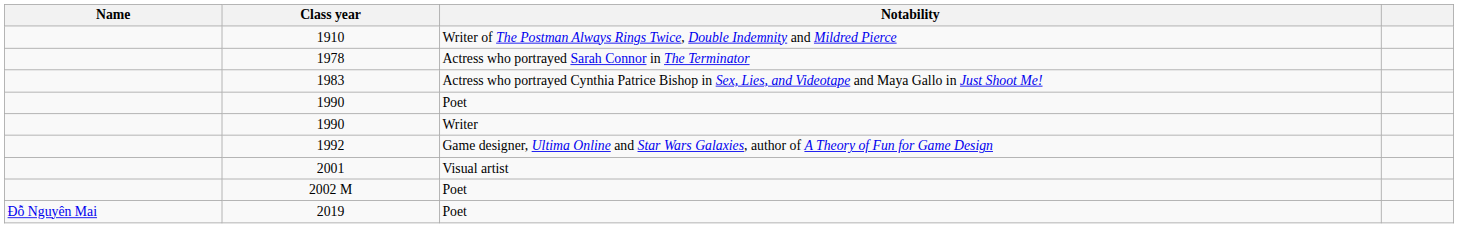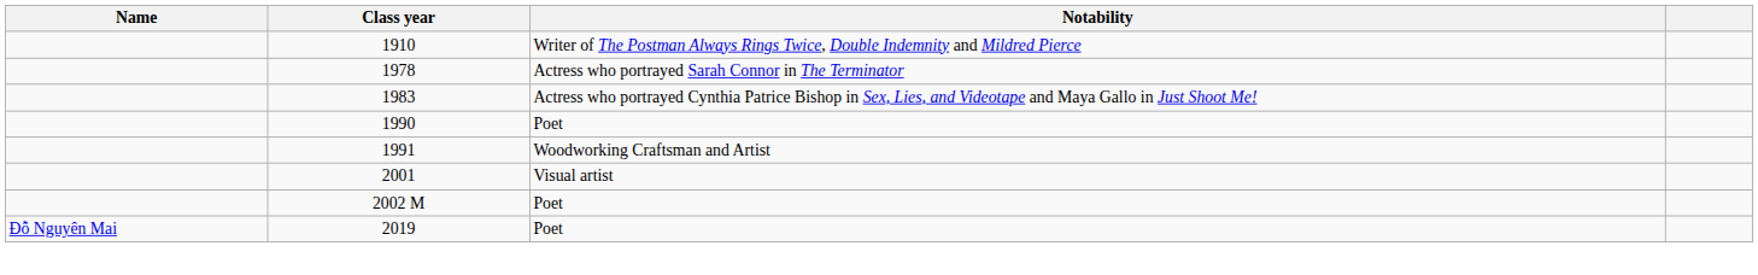 <table class="wikitable sortable" style="width:85%">
 <tr>
 <th style="width:15%;" scope="col">Name</th>
 <th style="width:15%;" scope="col">Class year</th>
 <th style="width:*;" class="unsortable" scope="col">Notability</th>
 <th style="width:5%;" class="unsortable" scope="col"></th>
 </tr>
 <tr>
 <td></td>
 <td style="text-align:center;">1910</td>
 <td>Writer of <em><a href='#'>The Postman Always Rings Twice</a></em>, <em><a href='#'>Double Indemnity</a></em> and <em><a href='#'>Mildred Pierce</a></em></td>
 <td style="text-align:center;"></td>
 </tr>
 <tr>
 <td></td>
 <td style="text-align:center;">1978</td>
 <td>Actress who portrayed <a href='#'>Sarah Connor</a> in <em><a href='#'>The Terminator</a></em></td>
 <td style="text-align:center;"></td>
 </tr>
 <tr>
 <td></td>
 <td style="text-align:center;">1983</td>
 <td>Actress who portrayed Cynthia Patrice Bishop in <em><a href='#'>Sex, Lies, and Videotape</a></em> and Maya Gallo in <em><a href='#'>Just Shoot Me!</a></em></td>
 <td style="text-align:center;"></td>
 </tr>
 <tr>
 <td></td>
 <td style="text-align:center;">1990</td>
 <td>Poet</td>
 <td style="text-align:center;"></td>
 </tr>
 <tr>
 <td></td>
-<td style="text-align:center;">1990</td>
-<td>Writer</td>
-<td style="text-align:center;"></td>
-</tr>
-<tr>
-<td></td>
-<td style="text-align:center;">1992</td>
-<td>Game designer, <em><a href='#'>Ultima Online</a></em> and <em><a href='#'>Star Wars Galaxies</a></em>, author of <em><a href='#'>A Theory of Fun for Game Design</a></em></td>
+<td style="text-align:center;">1991</td>
+<td>Woodworking Craftsman and Artist</td>
 <td style="text-align:center;"></td>
 </tr>
 <tr>
 <td></td>
 <td style="text-align:center;">2001</td>
 <td>Visual artist</td>
 <td style="text-align:center;"></td>
 </tr>
 <tr>
 <td></td>
 <td style="text-align:center;">2002 M</td>
 <td>Poet</td>
 <td style="text-align:center;"></td>
 </tr>
 <tr>
 <td><a href='#'>Đỗ Nguyên Mai</a></td>
 <td style="text-align:center;">2019</td>
 <td>Poet</td>
 <td style="text-align:center;"></td>
 </tr>
 </table>
